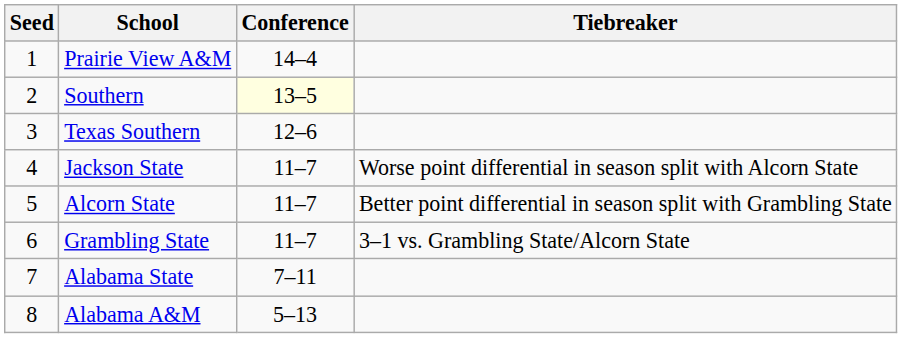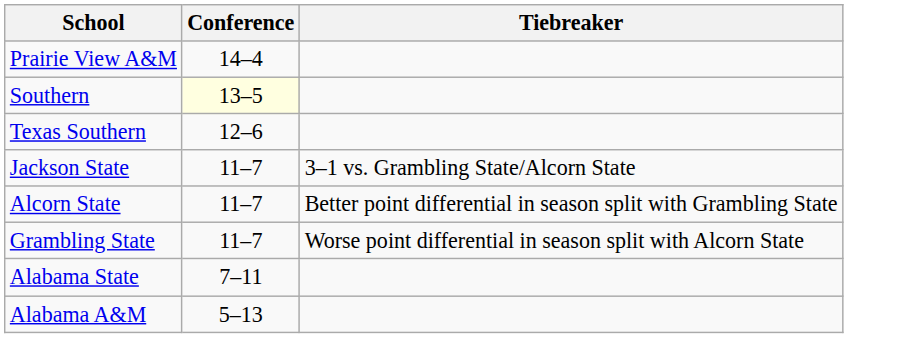 <table class="wikitable" style="white-space:nowrap; font-size:95%;text-align:center">
 <tr>
-<th>Seed</th>
 <th>School</th>
 <th>Conference</th>
 <th>Tiebreaker</th>
 </tr>
 <tr>
-<td>1</td>
 <td align=left><a href='#'>Prairie View A&M</a></td>
 <td>14–4</td>
 <td></td>
 </tr>
 <tr>
-<td>2</td>
 <td align=left><a href='#'>Southern</a></td>
 <td style="background: lightyellow;">13–5</td>
 <td></td>
 </tr>
 <tr>
-<td>3</td>
 <td align=left><a href='#'>Texas Southern</a></td>
 <td>12–6</td>
 <td></td>
 </tr>
 <tr>
-<td>4</td>
 <td align=left><a href='#'>Jackson State</a></td>
 <td>11–7</td>
-<td align=left>Worse point differential in season split with Alcorn State</td>
+<td align=left>3–1 vs. Grambling State/Alcorn State</td>
 </tr>
 <tr>
-<td>5</td>
 <td align=left><a href='#'>Alcorn State</a></td>
 <td>11–7</td>
 <td align=left>Better point differential in season split with Grambling State</td>
 </tr>
 <tr>
-<td>6</td>
 <td align=left><a href='#'>Grambling State</a></td>
 <td>11–7</td>
-<td align=left>3–1 vs. Grambling State/Alcorn State</td>
+<td align=left>Worse point differential in season split with Alcorn State</td>
 </tr>
 <tr>
-<td>7</td>
 <td align=left><a href='#'>Alabama State</a></td>
 <td>7–11</td>
 <td></td>
 </tr>
 <tr>
-<td>8</td>
 <td align=left><a href='#'>Alabama A&M</a></td>
 <td>5–13</td>
 <td></td>
 </tr>
 </table>
